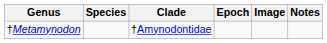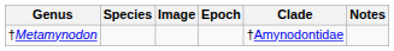 <table class="wikitable sortable">
 <tr>
 <th>Genus</th>
 <th>Species</th>
+<th>Image</th>
+<th>Epoch</th>
 <th>Clade</th>
-<th>Epoch</th>
-<th>Image</th>
 <th>Notes</th>
 </tr>
 <tr>
 <td>†<em><a href='#'>Metamynodon</a></em></td>
 <td></td>
-<td>†<a href='#'>Amynodontidae</a></td>
 <td></td>
 <td></td>
+<td>†<a href='#'>Amynodontidae</a></td>
 <td></td>
 </tr>
 </table>
